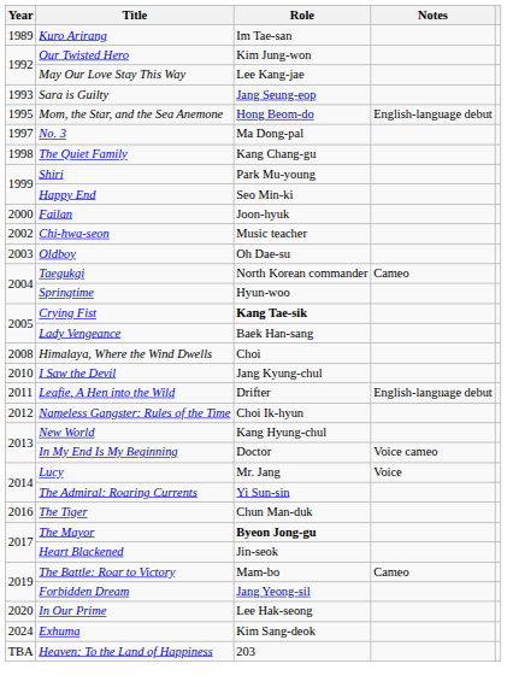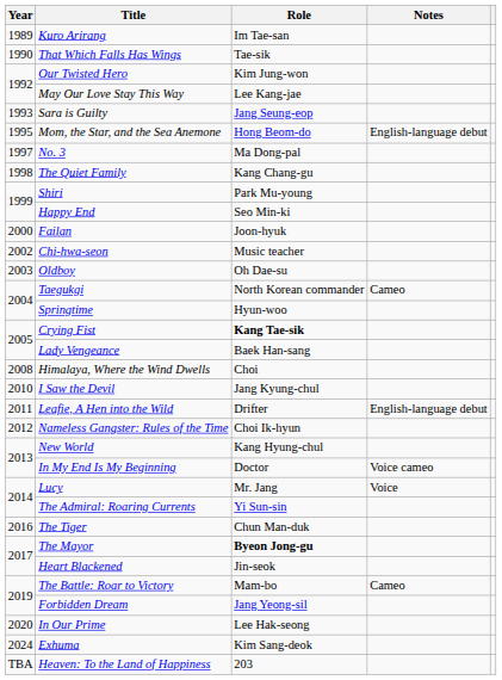 <table class="wikitable sortable plainrowheaders" style="clear:none; font-size:100%; padding:0 auto">
 <tr>
 <th rowspan="2" scope="col">Year</th>
 <th rowspan="2" scope="col">Title</th>
 <th rowspan="2" scope="col">Role</th>
 <th rowspan="2" scope="col" class="unsortable">Notes</th>
 <th rowspan="2" scope="col" class="unsortable"></th>
 </tr>
 <tr>
 </tr>
 <tr>
 <td>1989</td>
 <td><em><a href='#'>Kuro Arirang</a></em></td>
 <td>Im Tae-san</td>
+<td></td>
+<td style="text-align:center;"></td>
+</tr>
+<tr>
+<td>1990</td>
+<td><em><a href='#'>That Which Falls Has Wings</a></em></td>
+<td>Tae-sik</td>
 <td></td>
 <td style="text-align:center;"></td>
 </tr>
 <tr>
 <td rowspan=2>1992</td>
 <td><em><a href='#'>Our Twisted Hero</a></em></td>
 <td>Kim Jung-won</td>
 <td></td>
 <td style="text-align:center;"></td>
 </tr>
 <tr>
 <td><em>May Our Love Stay This Way</em></td>
 <td>Lee Kang-jae</td>
 <td></td>
 <td style="text-align:center;"></td>
 </tr>
 <tr>
 <td>1993</td>
 <td><em>Sara is Guilty</em></td>
 <td><a href='#'>Jang Seung-eop</a></td>
 <td></td>
 <td style="text-align:center;"></td>
 </tr>
 <tr>
 <td>1995</td>
 <td><em>Mom, the Star, and the Sea Anemone</em></td>
 <td><a href='#'>Hong Beom-do</a></td>
 <td>English-language debut</td>
 <td style="text-align:center;"></td>
 </tr>
 <tr>
 <td>1997</td>
 <td><em><a href='#'>No. 3</a></em></td>
 <td>Ma Dong-pal</td>
 <td></td>
 <td style="text-align:center;"></td>
 </tr>
 <tr>
 <td>1998</td>
 <td><em><a href='#'>The Quiet Family</a></em></td>
 <td>Kang Chang-gu</td>
 <td></td>
 <td style="text-align:center;"></td>
 </tr>
 <tr>
 <td rowspan=2>1999</td>
 <td><em><a href='#'>Shiri</a></em></td>
 <td>Park Mu-young</td>
 <td></td>
 <td></td>
 </tr>
 <tr>
 <td><em><a href='#'>Happy End</a></em></td>
 <td>Seo Min-ki</td>
 <td></td>
 <td></td>
 </tr>
 <tr>
 <td>2000</td>
 <td><em><a href='#'>Failan</a></em></td>
 <td>Joon-hyuk</td>
 <td></td>
 <td></td>
 </tr>
 <tr>
 <td>2002</td>
 <td><em><a href='#'>Chi-hwa-seon</a></em></td>
 <td>Music teacher</td>
 <td></td>
 <td></td>
 </tr>
 <tr>
 <td>2003</td>
 <td><em><a href='#'>Oldboy</a></em></td>
 <td>Oh Dae-su</td>
 <td></td>
 <td></td>
 </tr>
 <tr>
 <td rowspan=2>2004</td>
 <td><em><a href='#'>Taegukgi</a></em></td>
 <td>North Korean commander</td>
 <td>Cameo</td>
 <td></td>
 </tr>
 <tr>
 <td><em><a href='#'>Springtime</a></em></td>
 <td>Hyun-woo</td>
 <td></td>
 <td></td>
 </tr>
 <tr>
 <td rowspan=2>2005</td>
 <td><em><a href='#'>Crying Fist</a></em></td>
 <td><strong>Kang Tae-sik</strong></td>
 <td></td>
 <td></td>
 </tr>
 <tr>
 <td><em><a href='#'>Lady Vengeance</a></em></td>
 <td>Baek Han-sang</td>
 <td></td>
 <td></td>
 </tr>
 <tr>
 <td>2008</td>
 <td><em>Himalaya, Where the Wind Dwells</em></td>
 <td>Choi</td>
 <td></td>
 <td></td>
 </tr>
 <tr>
 <td>2010</td>
 <td><em><a href='#'>I Saw the Devil</a></em></td>
 <td>Jang Kyung-chul</td>
 <td></td>
 <td></td>
 </tr>
 <tr>
 <td>2011</td>
 <td><em><a href='#'>Leafie, A Hen into the Wild</a></em></td>
 <td>Drifter</td>
 <td>English-language debut</td>
 <td></td>
 </tr>
 <tr>
 <td>2012</td>
 <td><em><a href='#'>Nameless Gangster: Rules of the Time</a></em></td>
 <td>Choi Ik-hyun</td>
 <td></td>
 <td></td>
 </tr>
 <tr>
 <td rowspan=2>2013</td>
 <td><em><a href='#'>New World</a></em></td>
 <td>Kang Hyung-chul</td>
 <td></td>
 <td></td>
 </tr>
 <tr>
 <td><em><a href='#'>In My End Is My Beginning</a></em></td>
 <td>Doctor</td>
 <td>Voice cameo</td>
 <td></td>
 </tr>
 <tr>
 <td rowspan=2>2014</td>
 <td><em><a href='#'>Lucy</a></em></td>
 <td>Mr. Jang</td>
 <td>Voice</td>
 <td></td>
 </tr>
 <tr>
 <td><em><a href='#'>The Admiral: Roaring Currents</a></em></td>
 <td><a href='#'>Yi Sun-sin</a></td>
 <td></td>
 <td></td>
 </tr>
 <tr>
 <td>2016</td>
 <td><em><a href='#'>The Tiger</a></em></td>
 <td>Chun Man-duk</td>
 <td></td>
 <td></td>
 </tr>
 <tr>
 <td rowspan=2>2017</td>
 <td><em><a href='#'>The Mayor</a></em></td>
 <td><strong>Byeon Jong-gu</strong></td>
 <td></td>
 <td></td>
 </tr>
 <tr>
 <td><em><a href='#'>Heart Blackened</a></em></td>
 <td>Jin-seok</td>
 <td></td>
 <td></td>
 </tr>
 <tr>
 <td rowspan=2>2019</td>
 <td><em><a href='#'>The Battle: Roar to Victory</a></em></td>
 <td>Mam-bo</td>
 <td>Cameo</td>
 <td></td>
 </tr>
 <tr>
 <td><em><a href='#'>Forbidden Dream</a></em></td>
 <td><a href='#'>Jang Yeong-sil</a></td>
 <td></td>
 <td></td>
 </tr>
 <tr>
 <td>2020</td>
 <td><em><a href='#'>In Our Prime</a></em></td>
 <td>Lee Hak-seong</td>
 <td></td>
 <td style="text-align:center;"></td>
 </tr>
 <tr>
 <td>2024</td>
 <td><em><a href='#'>Exhuma</a></em></td>
 <td>Kim Sang-deok</td>
 <td></td>
 <td style="text-align:center;"></td>
 </tr>
 <tr>
 <td>TBA</td>
 <td><em><a href='#'>Heaven: To the Land of Happiness</a></em></td>
 <td>203</td>
 <td></td>
 <td style="text-align:center;"></td>
 </tr>
 </table>
